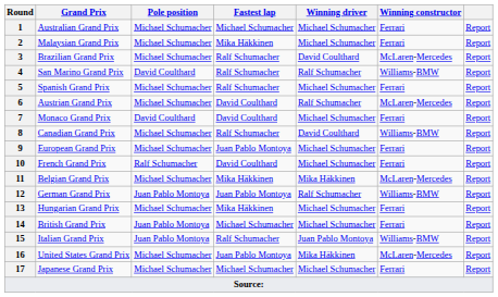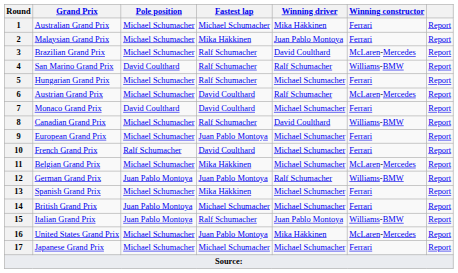 <table class="wikitable sortable" style="font-size: 85%;">
 <tr>
 <th>Round</th>
 <th><a href='#'>Grand Prix</a></th>
 <th><a href='#'>Pole position</a></th>
 <th><a href='#'>Fastest lap</a></th>
 <th><a href='#'>Winning driver</a></th>
 <th><a href='#'>Winning constructor</a></th>
 <th class="unsortable"></th>
 </tr>
 <tr>
 <th>1</th>
 <td> <a href='#'>Australian Grand Prix</a></td>
 <td> <a href='#'>Michael Schumacher</a></td>
 <td nowrap> <a href='#'>Michael Schumacher</a></td>
-<td nowrap> <a href='#'>Michael Schumacher</a></td>
+<td> <a href='#'>Mika Häkkinen</a></td>
 <td> <a href='#'>Ferrari</a></td>
 <td><a href='#'>Report</a></td>
 </tr>
 <tr>
 <th>2</th>
 <td> <a href='#'>Malaysian Grand Prix</a></td>
 <td> <a href='#'>Michael Schumacher</a></td>
 <td> <a href='#'>Mika Häkkinen</a></td>
-<td> <a href='#'>Michael Schumacher</a></td>
+<td nowrap> <a href='#'>Juan Pablo Montoya</a></td>
 <td> <a href='#'>Ferrari</a></td>
 <td><a href='#'>Report</a></td>
 </tr>
 <tr>
 <th>3</th>
 <td> <a href='#'>Brazilian Grand Prix</a></td>
 <td nowrap> <a href='#'>Michael Schumacher</a></td>
 <td> <a href='#'>Ralf Schumacher</a></td>
 <td> <a href='#'>David Coulthard</a></td>
 <td nowrap> <a href='#'>McLaren</a>-<a href='#'>Mercedes</a></td>
 <td><a href='#'>Report</a></td>
 </tr>
 <tr>
 <th>4</th>
 <td nowrap> <a href='#'>San Marino Grand Prix</a></td>
 <td> <a href='#'>David Coulthard</a></td>
 <td> <a href='#'>Ralf Schumacher</a></td>
 <td> <a href='#'>Ralf Schumacher</a></td>
 <td> <a href='#'>Williams</a>-<a href='#'>BMW</a></td>
 <td><a href='#'>Report</a></td>
 </tr>
 <tr>
 <th>5</th>
-<td> <a href='#'>Spanish Grand Prix</a></td>
+<td> <a href='#'>Hungarian Grand Prix</a></td>
 <td> <a href='#'>Michael Schumacher</a></td>
 <td> <a href='#'>Ralf Schumacher</a></td>
 <td> <a href='#'>Michael Schumacher</a></td>
 <td> <a href='#'>Ferrari</a></td>
 <td><a href='#'>Report</a></td>
 </tr>
 <tr>
 <th>6</th>
 <td> <a href='#'>Austrian Grand Prix</a></td>
 <td> <a href='#'>Michael Schumacher</a></td>
 <td> <a href='#'>David Coulthard</a></td>
 <td> <a href='#'>Ralf Schumacher</a></td>
 <td> <a href='#'>McLaren</a>-<a href='#'>Mercedes</a></td>
 <td><a href='#'>Report</a></td>
 </tr>
 <tr>
 <th>7</th>
 <td> <a href='#'>Monaco Grand Prix</a></td>
 <td> <a href='#'>David Coulthard</a></td>
 <td> <a href='#'>David Coulthard</a></td>
 <td> <a href='#'>Michael Schumacher</a></td>
 <td> <a href='#'>Ferrari</a></td>
 <td><a href='#'>Report</a></td>
 </tr>
 <tr>
 <th>8</th>
 <td> <a href='#'>Canadian Grand Prix</a></td>
 <td> <a href='#'>Michael Schumacher</a></td>
 <td> <a href='#'>Ralf Schumacher</a></td>
 <td> <a href='#'>David Coulthard</a></td>
 <td> <a href='#'>Williams</a>-<a href='#'>BMW</a></td>
 <td><a href='#'>Report</a></td>
 </tr>
 <tr>
 <th>9</th>
 <td> <a href='#'>European Grand Prix</a></td>
 <td> <a href='#'>Michael Schumacher</a></td>
 <td> <a href='#'>Juan Pablo Montoya</a></td>
 <td> <a href='#'>Michael Schumacher</a></td>
 <td> <a href='#'>Ferrari</a></td>
 <td><a href='#'>Report</a></td>
 </tr>
 <tr>
 <th>10</th>
 <td> <a href='#'>French Grand Prix</a></td>
 <td> <a href='#'>Ralf Schumacher</a></td>
 <td> <a href='#'>David Coulthard</a></td>
 <td> <a href='#'>Michael Schumacher</a></td>
 <td> <a href='#'>Ferrari</a></td>
 <td><a href='#'>Report</a></td>
 </tr>
 <tr>
 <th>11</th>
 <td> <a href='#'>Belgian Grand Prix</a></td>
 <td> <a href='#'>Michael Schumacher</a></td>
 <td> <a href='#'>Mika Häkkinen</a></td>
-<td> <a href='#'>Mika Häkkinen</a></td>
+<td nowrap> <a href='#'>Michael Schumacher</a></td>
 <td> <a href='#'>McLaren</a>-<a href='#'>Mercedes</a></td>
 <td><a href='#'>Report</a></td>
 </tr>
 <tr>
 <th>12</th>
 <td> <a href='#'>German Grand Prix</a></td>
 <td> <a href='#'>Juan Pablo Montoya</a></td>
 <td> <a href='#'>Juan Pablo Montoya</a></td>
 <td> <a href='#'>Ralf Schumacher</a></td>
 <td> <a href='#'>Williams</a>-<a href='#'>BMW</a></td>
 <td><a href='#'>Report</a></td>
 </tr>
 <tr>
 <th>13</th>
-<td> <a href='#'>Hungarian Grand Prix</a></td>
+<td> <a href='#'>Spanish Grand Prix</a></td>
 <td> <a href='#'>Michael Schumacher</a></td>
 <td> <a href='#'>Mika Häkkinen</a></td>
 <td> <a href='#'>Michael Schumacher</a></td>
 <td> <a href='#'>Ferrari</a></td>
 <td><a href='#'>Report</a></td>
 </tr>
 <tr>
 <th>14</th>
 <td> <a href='#'>British Grand Prix</a></td>
 <td nowrap> <a href='#'>Juan Pablo Montoya</a></td>
 <td> <a href='#'>Michael Schumacher</a></td>
 <td> <a href='#'>Michael Schumacher</a></td>
 <td> <a href='#'>Ferrari</a></td>
 <td><a href='#'>Report</a></td>
 </tr>
 <tr>
 <th>15</th>
 <td> <a href='#'>Italian Grand Prix</a></td>
 <td> <a href='#'>Juan Pablo Montoya</a></td>
 <td> <a href='#'>Ralf Schumacher</a></td>
 <td nowrap> <a href='#'>Juan Pablo Montoya</a></td>
 <td> <a href='#'>Williams</a>-<a href='#'>BMW</a></td>
 <td><a href='#'>Report</a></td>
 </tr>
 <tr>
 <th>16</th>
 <td nowrap> <a href='#'>United States Grand Prix</a></td>
 <td>  <a href='#'>Michael Schumacher</a></td>
 <td> <a href='#'>Juan Pablo Montoya</a></td>
 <td> <a href='#'>Mika Häkkinen</a></td>
 <td> <a href='#'>McLaren</a>-<a href='#'>Mercedes</a></td>
 <td><a href='#'>Report</a></td>
 </tr>
 <tr>
 <th>17</th>
 <td> <a href='#'>Japanese Grand Prix</a></td>
 <td> <a href='#'>Michael Schumacher</a></td>
 <td> <a href='#'>Michael Schumacher</a></td>
 <td> <a href='#'>Michael Schumacher</a></td>
 <td> <a href='#'>Ferrari</a></td>
 <td><a href='#'>Report</a></td>
 </tr>
 <tr class="sortbottom">
 <td colspan="7" style="background-color:#EAECF0;text-align:center"><strong>Source:</strong></td>
 </tr>
 </table>
